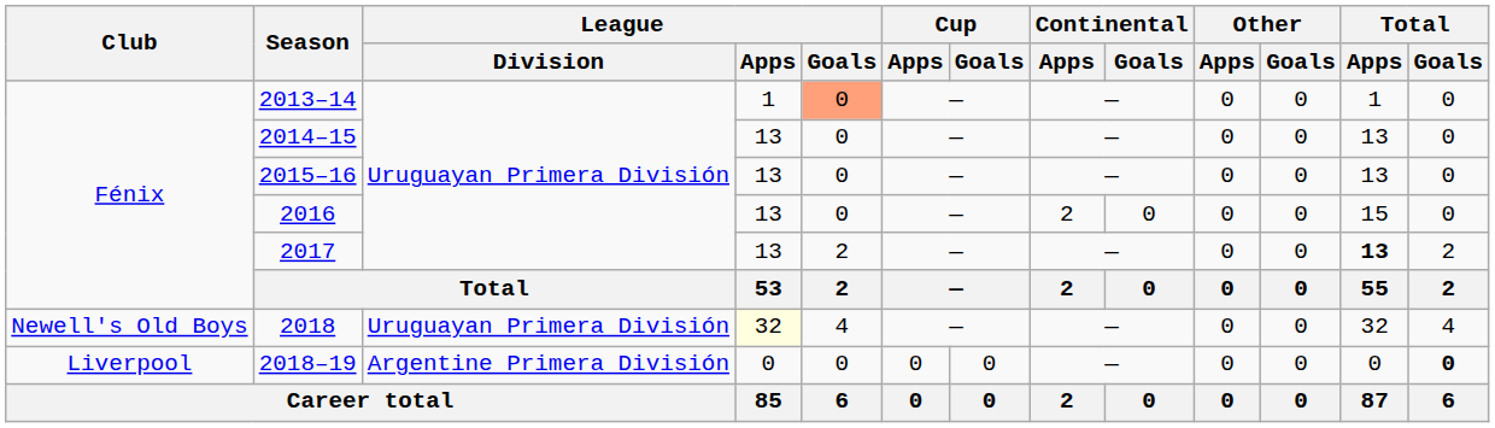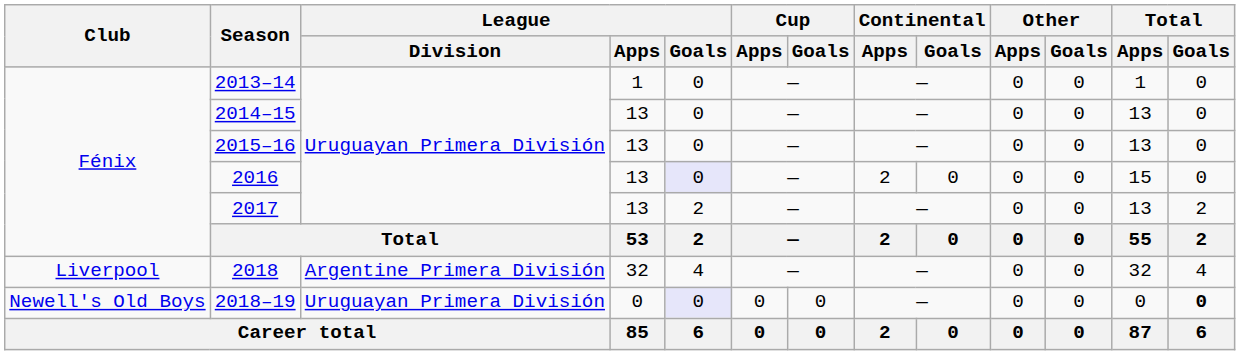 <table class="wikitable" style="text-align:center">
 <tr>
 <th rowspan="2">Club</th>
 <th rowspan="2">Season</th>
 <th colspan="3">League</th>
 <th colspan="2">Cup</th>
 <th colspan="2">Continental</th>
 <th colspan="2">Other</th>
 <th colspan="2">Total</th>
 </tr>
 <tr>
 <th>Division</th>
 <th>Apps</th>
 <th>Goals</th>
 <th>Apps</th>
 <th>Goals</th>
 <th>Apps</th>
 <th>Goals</th>
 <th>Apps</th>
 <th>Goals</th>
 <th>Apps</th>
 <th>Goals</th>
 </tr>
 <tr>
 <td rowspan="6"><a href='#'>Fénix</a></td>
 <td><a href='#'>2013–14</a></td>
 <td rowspan="5"><a href='#'>Uruguayan Primera División</a></td>
 <td>1</td>
-<td style="background: lightsalmon;">0</td>
+<td>0</td>
 <td colspan="2">—</td>
 <td colspan="2">—</td>
 <td>0</td>
 <td>0</td>
 <td>1</td>
 <td>0</td>
 </tr>
 <tr>
 <td><a href='#'>2014–15</a></td>
 <td>13</td>
 <td>0</td>
 <td colspan="2">—</td>
 <td colspan="2">—</td>
 <td>0</td>
 <td>0</td>
 <td>13</td>
 <td>0</td>
 </tr>
 <tr>
 <td><a href='#'>2015–16</a></td>
 <td>13</td>
 <td>0</td>
 <td colspan="2">—</td>
 <td colspan="2">—</td>
 <td>0</td>
 <td>0</td>
 <td>13</td>
 <td>0</td>
 </tr>
 <tr>
 <td><a href='#'>2016</a></td>
 <td>13</td>
-<td>0</td>
+<td style="background: lavender;">0</td>
 <td colspan="2">—</td>
 <td>2</td>
 <td>0</td>
 <td>0</td>
 <td>0</td>
 <td>15</td>
 <td>0</td>
 </tr>
 <tr>
 <td><a href='#'>2017</a></td>
 <td>13</td>
 <td>2</td>
 <td colspan="2">—</td>
 <td colspan="2">—</td>
 <td>0</td>
 <td>0</td>
-<td><strong>13</strong></td>
+<td>13</td>
 <td>2</td>
 </tr>
 <tr>
 <th colspan="2">Total</th>
 <th>53</th>
 <th>2</th>
 <th colspan="2">—</th>
 <th>2</th>
 <th>0</th>
 <th>0</th>
 <th>0</th>
 <th>55</th>
 <th>2</th>
 </tr>
 <tr>
-<td rowspan="1"><a href='#'>Newell's Old Boys</a></td>
+<td rowspan="1"><a href='#'>Liverpool</a></td>
 <td><a href='#'>2018</a></td>
-<td rowspan="1"><a href='#'>Uruguayan Primera División</a></td>
-<td style="background: lightyellow;">32</td>
+<td rowspan="1"><a href='#'>Argentine Primera División</a></td>
+<td>32</td>
 <td>4</td>
 <td colspan="2">—</td>
 <td colspan="2">—</td>
 <td>0</td>
 <td>0</td>
 <td>32</td>
 <td>4</td>
 </tr>
 <tr>
-<td rowspan="1"><a href='#'>Liverpool</a></td>
+<td rowspan="1"><a href='#'>Newell's Old Boys</a></td>
 <td><a href='#'>2018–19</a></td>
-<td rowspan="1"><a href='#'>Argentine Primera División</a></td>
+<td rowspan="1"><a href='#'>Uruguayan Primera División</a></td>
 <td>0</td>
-<td>0</td>
+<td style="background: lavender;">0</td>
 <td>0</td>
 <td>0</td>
 <td colspan="2">—</td>
 <td>0</td>
 <td>0</td>
 <td>0</td>
 <td><strong>0</strong></td>
 </tr>
 <tr>
 <th colspan="3">Career total</th>
 <th>85</th>
 <th>6</th>
 <th>0</th>
 <th>0</th>
 <th>2</th>
 <th>0</th>
 <th>0</th>
 <th>0</th>
 <th>87</th>
 <th>6</th>
 </tr>
 </table>
